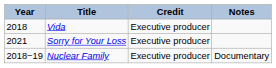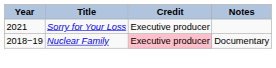 <table class="wikitable" style="font-size:95%;">
 <tr>
 <th style="background:#B0C4DE;">Year</th>
 <th style="background:#B0C4DE;">Title</th>
 <th style="background:#B0C4DE;">Credit</th>
 <th style="background:#B0C4DE;">Notes</th>
-</tr>
-<tr>
-<td>2018</td>
-<td><em><a href='#'>Vida</a></em></td>
-<td>Executive producer</td>
-<td></td>
 </tr>
 <tr>
 <td>2021</td>
 <td><em><a href='#'>Sorry for Your Loss</a></em></td>
 <td>Executive producer</td>
 <td></td>
 </tr>
 <tr>
 <td>2018−19</td>
 <td><em><a href='#'>Nuclear Family</a></em></td>
-<td>Executive producer</td>
+<td style="background: pink;">Executive producer</td>
 <td>Documentary</td>
 </tr>
 </table>
